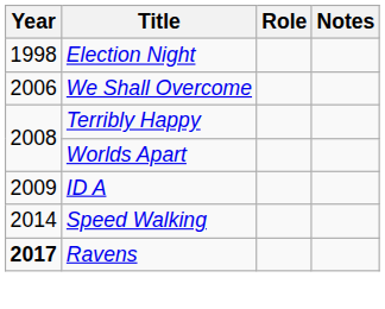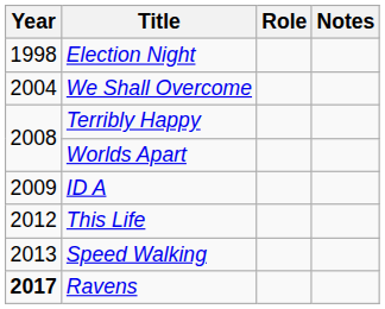 <table class="wikitable sortable">
 <tr>
 <th>Year</th>
 <th>Title</th>
 <th>Role</th>
 <th class="unsortable">Notes</th>
 </tr>
 <tr>
 <td>1998</td>
 <td><em><a href='#'>Election Night</a></em></td>
 <td></td>
 <td></td>
 </tr>
 <tr>
-<td>2006</td>
+<td>2004</td>
 <td><em><a href='#'>We Shall Overcome</a></em></td>
 <td></td>
 <td></td>
 </tr>
 <tr>
 <td rowspan=2>2008</td>
 <td><em><a href='#'>Terribly Happy</a></em></td>
 <td></td>
 <td></td>
 </tr>
 <tr>
 <td><em><a href='#'>Worlds Apart</a></em></td>
 <td></td>
 <td></td>
 </tr>
 <tr>
 <td>2009</td>
 <td><em><a href='#'>ID A</a></em></td>
 <td></td>
 <td></td>
 </tr>
 <tr>
-<td>2014</td>
+<td>2012</td>
+<td><em><a href='#'>This Life</a></em></td>
+<td></td>
+<td></td>
+</tr>
+<tr>
+<td>2013</td>
 <td><em><a href='#'>Speed Walking</a></em></td>
 <td></td>
 <td></td>
 </tr>
 <tr>
 <td><strong>2017</strong></td>
 <td><em><a href='#'>Ravens</a></em></td>
 <td></td>
 <td></td>
 </tr>
 </table>
